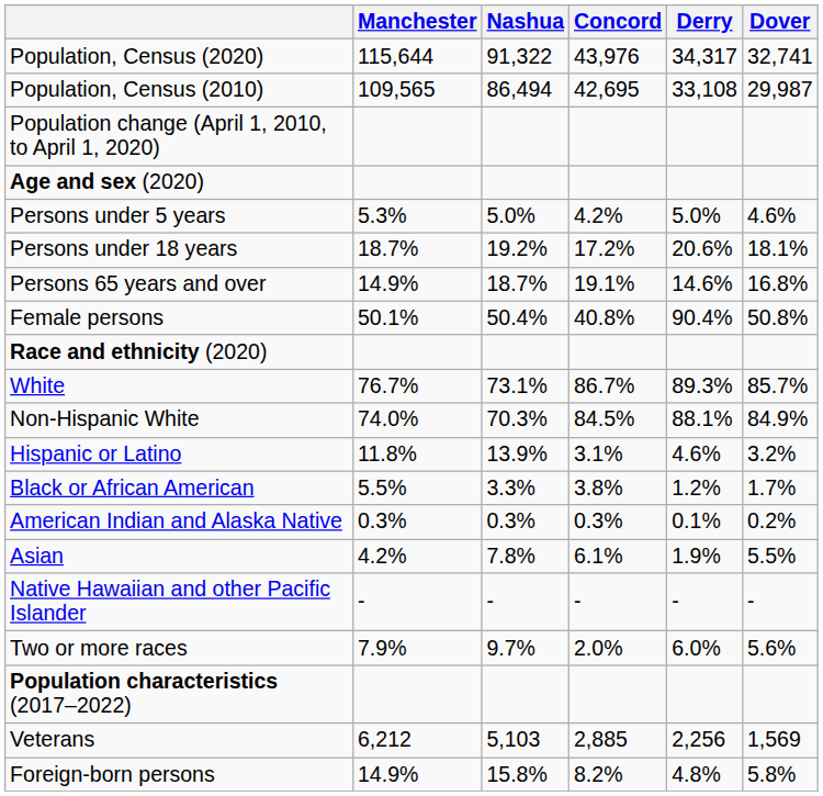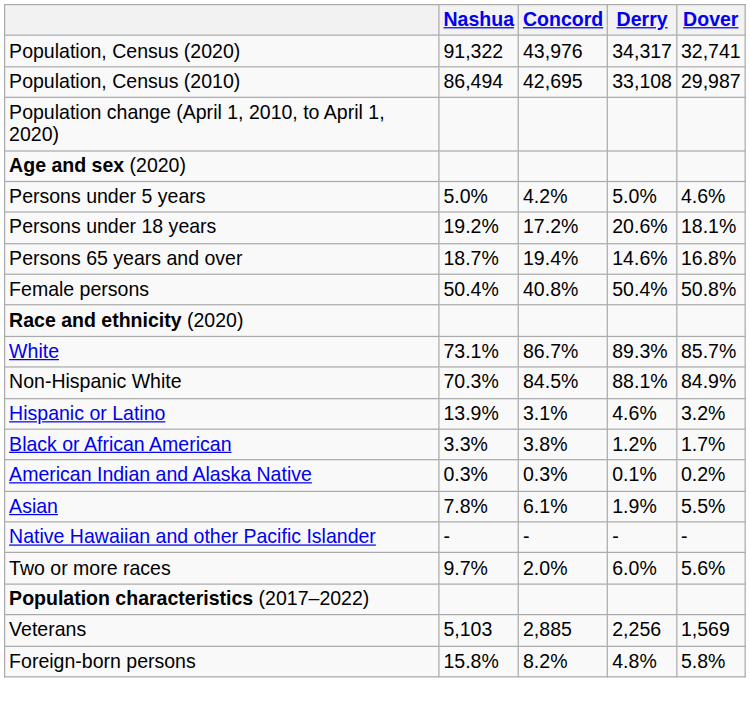 <table class="wikitable">
 <tr>
 <th></th>
-<th><a href='#'>Manchester</a></th>
 <th><a href='#'>Nashua</a></th>
 <th><a href='#'>Concord</a></th>
 <th><a href='#'>Derry</a></th>
 <th><a href='#'>Dover</a></th>
 </tr>
 <tr>
 <td>Population, Census (2020)</td>
-<td>115,644</td>
 <td>91,322</td>
 <td>43,976</td>
 <td>34,317</td>
 <td>32,741</td>
 </tr>
 <tr>
 <td>Population, Census (2010)</td>
-<td>109,565</td>
 <td>86,494</td>
 <td>42,695</td>
 <td>33,108</td>
 <td>29,987</td>
 </tr>
 <tr>
 <td>Population change (April 1, 2010, to April 1, 2020)</td>
 <td></td>
 <td></td>
 <td></td>
 <td></td>
-<td></td>
 </tr>
 <tr>
 <td><strong>Age and sex</strong> (2020)</td>
 <td></td>
 <td></td>
 <td></td>
 <td></td>
-<td></td>
 </tr>
 <tr>
 <td>Persons under 5 years</td>
-<td>5.3%</td>
 <td>5.0%</td>
 <td>4.2%</td>
 <td>5.0%</td>
 <td>4.6%</td>
 </tr>
 <tr>
 <td>Persons under 18 years</td>
-<td>18.7%</td>
 <td>19.2%</td>
 <td>17.2%</td>
 <td>20.6%</td>
 <td>18.1%</td>
 </tr>
 <tr>
 <td>Persons 65 years and over</td>
-<td>14.9%</td>
 <td>18.7%</td>
-<td>19.1%</td>
+<td>19.4%</td>
 <td>14.6%</td>
 <td>16.8%</td>
 </tr>
 <tr>
 <td>Female persons</td>
-<td>50.1%</td>
 <td>50.4%</td>
 <td>40.8%</td>
-<td>90.4%</td>
+<td>50.4%</td>
 <td>50.8%</td>
 </tr>
 <tr>
 <td><strong>Race and ethnicity</strong> (2020)</td>
 <td></td>
 <td></td>
 <td></td>
 <td></td>
-<td></td>
 </tr>
 <tr>
 <td><a href='#'>White</a></td>
-<td>76.7%</td>
 <td>73.1%</td>
 <td>86.7%</td>
 <td>89.3%</td>
 <td>85.7%</td>
 </tr>
 <tr>
 <td>Non-Hispanic White</td>
-<td>74.0%</td>
 <td>70.3%</td>
 <td>84.5%</td>
 <td>88.1%</td>
 <td>84.9%</td>
 </tr>
 <tr>
 <td><a href='#'>Hispanic or Latino</a></td>
-<td>11.8%</td>
 <td>13.9%</td>
 <td>3.1%</td>
 <td>4.6%</td>
 <td>3.2%</td>
 </tr>
 <tr>
 <td><a href='#'>Black or African American</a></td>
-<td>5.5%</td>
 <td>3.3%</td>
 <td>3.8%</td>
 <td>1.2%</td>
 <td>1.7%</td>
 </tr>
 <tr>
 <td><a href='#'>American Indian and Alaska Native</a></td>
 <td>0.3%</td>
 <td>0.3%</td>
-<td>0.3%</td>
 <td>0.1%</td>
 <td>0.2%</td>
 </tr>
 <tr>
 <td><a href='#'>Asian</a></td>
-<td>4.2%</td>
 <td>7.8%</td>
 <td>6.1%</td>
 <td>1.9%</td>
 <td>5.5%</td>
 </tr>
 <tr>
 <td><a href='#'>Native Hawaiian and other Pacific Islander</a></td>
 <td>-</td>
 <td>-</td>
 <td>-</td>
 <td>-</td>
-<td>-</td>
 </tr>
 <tr>
 <td>Two or more races</td>
-<td>7.9%</td>
 <td>9.7%</td>
 <td>2.0%</td>
 <td>6.0%</td>
 <td>5.6%</td>
 </tr>
 <tr>
 <td><strong>Population characteristics</strong> (2017–2022)</td>
 <td></td>
 <td></td>
 <td></td>
 <td></td>
-<td></td>
 </tr>
 <tr>
 <td>Veterans</td>
-<td>6,212</td>
 <td>5,103</td>
 <td>2,885</td>
 <td>2,256</td>
 <td>1,569</td>
 </tr>
 <tr>
 <td>Foreign-born persons</td>
-<td>14.9%</td>
 <td>15.8%</td>
 <td>8.2%</td>
 <td>4.8%</td>
 <td>5.8%</td>
 </tr>
 </table>
